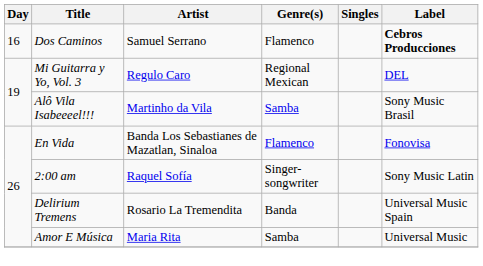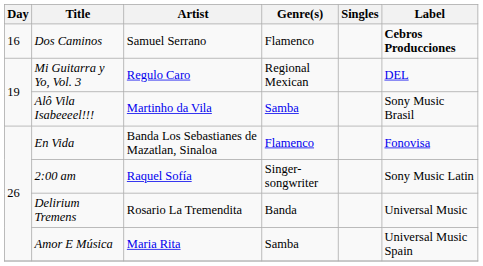 <table class="wikitable sortable" style="text-align: left;">
 <tr>
 <th>Day</th>
 <th>Title</th>
 <th>Artist</th>
 <th>Genre(s)</th>
 <th>Singles</th>
 <th>Label</th>
 </tr>
 <tr>
 <td>16</td>
 <td><em>Dos Caminos</em></td>
 <td>Samuel Serrano</td>
 <td>Flamenco</td>
 <td></td>
 <td><strong>Cebros Producciones</strong></td>
 </tr>
 <tr>
 <td rowspan="2">19</td>
 <td><em>Mi Guitarra y Yo, Vol. 3</em></td>
 <td><a href='#'>Regulo Caro</a></td>
 <td>Regional Mexican</td>
 <td></td>
 <td><a href='#'>DEL</a></td>
 </tr>
 <tr>
 <td><em>Alô Vila Isabeeeel!!!</em></td>
 <td><a href='#'>Martinho da Vila</a></td>
 <td><a href='#'>Samba</a></td>
 <td></td>
 <td>Sony Music Brasil</td>
 </tr>
 <tr>
 <td rowspan="4">26</td>
 <td><em>En Vida</em></td>
 <td>Banda Los Sebastianes de Mazatlan, Sinaloa</td>
 <td><a href='#'>Flamenco</a></td>
 <td></td>
 <td><a href='#'>Fonovisa</a></td>
 </tr>
 <tr>
 <td><em>2:00 am</em></td>
 <td><a href='#'>Raquel Sofía</a></td>
 <td>Singer-songwriter</td>
 <td></td>
 <td>Sony Music Latin</td>
 </tr>
 <tr>
 <td><em>Delirium Tremens</em></td>
 <td>Rosario La Tremendita</td>
 <td>Banda</td>
 <td></td>
-<td>Universal Music Spain</td>
+<td>Universal Music</td>
 </tr>
 <tr>
 <td><em>Amor E Música</em></td>
 <td><a href='#'>Maria Rita</a></td>
 <td>Samba</td>
 <td></td>
-<td>Universal Music</td>
+<td>Universal Music Spain</td>
 </tr>
 <tr>
 </tr>
 </table>
